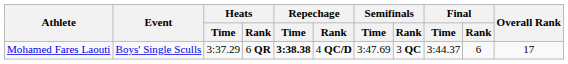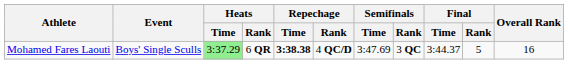 <table class="wikitable" style="font-size:90%">
 <tr>
 <th rowspan="2">Athlete</th>
 <th rowspan="2">Event</th>
 <th colspan="2">Heats</th>
 <th colspan="2">Repechage</th>
 <th colspan="2">Semifinals</th>
 <th colspan="2">Final</th>
 <th rowspan="2">Overall Rank</th>
 </tr>
 <tr>
 <th>Time</th>
 <th>Rank</th>
 <th>Time</th>
 <th>Rank</th>
 <th>Time</th>
 <th>Rank</th>
 <th>Time</th>
 <th>Rank</th>
 </tr>
 <tr>
 <td><a href='#'>Mohamed Fares Laouti</a></td>
 <td><a href='#'>Boys' Single Sculls</a></td>
-<td align=center>3:37.29</td>
+<td align=center style="background: lightgreen;">3:37.29</td>
 <td align=center>6 <strong>QR</strong></td>
 <td align=center><strong>3:38.38</strong></td>
 <td align=center>4 <strong>QC/D</strong></td>
 <td align=center>3:47.69</td>
 <td align=center>3 <strong>QC</strong></td>
 <td align=center>3:44.37</td>
-<td align=center>6</td>
-<td align=center>17</td>
+<td align=center>5</td>
+<td align=center>16</td>
 </tr>
 </table>
